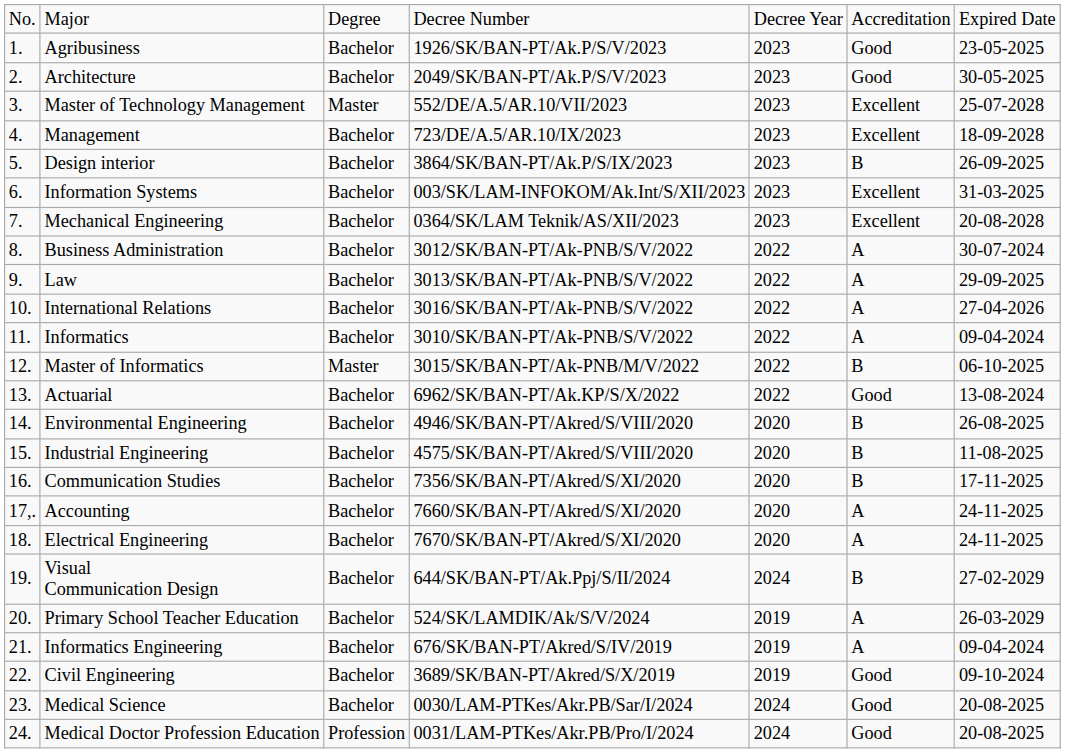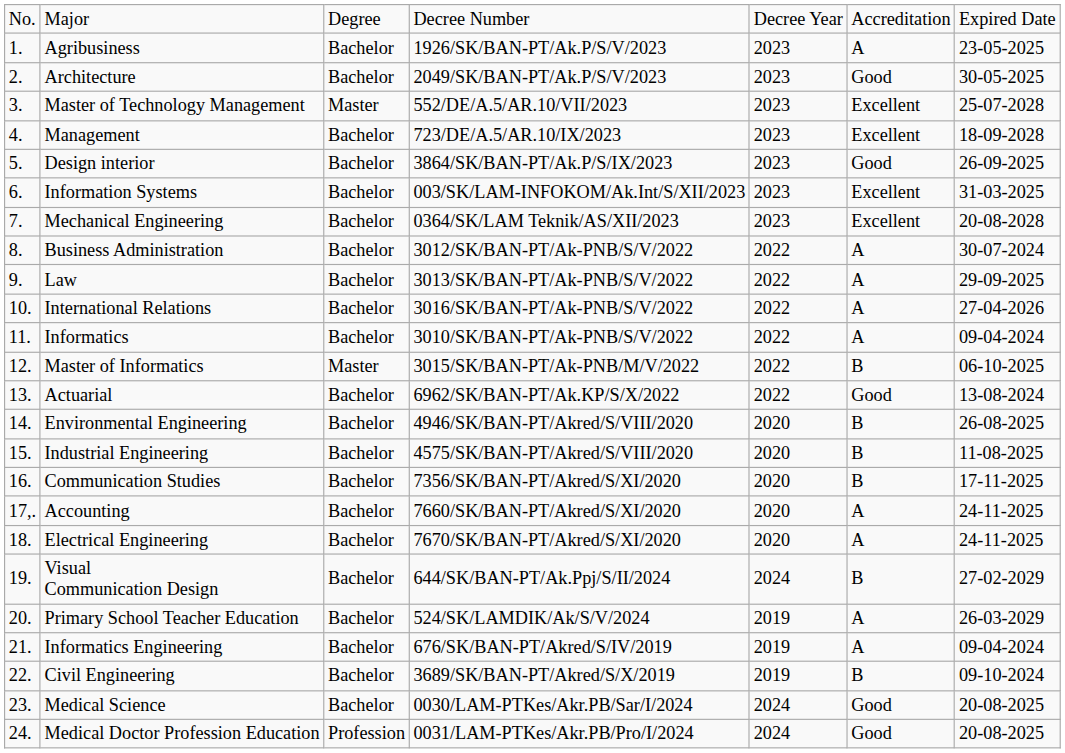 <table class="wikitable">
 <tr>
 <td>No.</td>
 <td>Major</td>
 <td>Degree</td>
 <td>Decree Number</td>
 <td>Decree Year</td>
 <td>Accreditation</td>
 <td>Expired Date</td>
 </tr>
 <tr>
 <td>1.</td>
 <td>Agribusiness</td>
 <td>Bachelor</td>
 <td>1926/SK/BAN-PT/Ak.P/S/V/2023</td>
 <td>2023</td>
-<td>Good</td>
+<td>A</td>
 <td>23-05-2025</td>
 </tr>
 <tr>
 <td>2.</td>
 <td>Architecture</td>
 <td>Bachelor</td>
 <td>2049/SK/BAN-PT/Ak.P/S/V/2023</td>
 <td>2023</td>
 <td>Good</td>
 <td>30-05-2025</td>
 </tr>
 <tr>
 <td>3.</td>
 <td>Master of Technology Management</td>
 <td>Master</td>
 <td>552/DE/A.5/AR.10/VII/2023</td>
 <td>2023</td>
 <td>Excellent</td>
 <td>25-07-2028</td>
 </tr>
 <tr>
 <td>4.</td>
 <td>Management</td>
 <td>Bachelor</td>
 <td>723/DE/A.5/AR.10/IX/2023</td>
 <td>2023</td>
 <td>Excellent</td>
 <td>18-09-2028</td>
 </tr>
 <tr>
 <td>5.</td>
 <td>Design interior</td>
 <td>Bachelor</td>
 <td>3864/SK/BAN-PT/Ak.P/S/IX/2023</td>
 <td>2023</td>
-<td>B</td>
+<td>Good</td>
 <td>26-09-2025</td>
 </tr>
 <tr>
 <td>6.</td>
 <td>Information Systems</td>
 <td>Bachelor</td>
 <td>003/SK/LAM-INFOKOM/Ak.Int/S/XII/2023</td>
 <td>2023</td>
 <td>Excellent</td>
 <td>31-03-2025</td>
 </tr>
 <tr>
 <td>7.</td>
 <td>Mechanical Engineering</td>
 <td>Bachelor</td>
 <td>0364/SK/LAM Teknik/AS/XII/2023</td>
 <td>2023</td>
 <td>Excellent</td>
 <td>20-08-2028</td>
 </tr>
 <tr>
 <td>8.</td>
 <td>Business Administration</td>
 <td>Bachelor</td>
 <td>3012/SK/BAN-PT/Ak-PNB/S/V/2022</td>
 <td>2022</td>
 <td>A</td>
 <td>30-07-2024</td>
 </tr>
 <tr>
 <td>9.</td>
 <td>Law</td>
 <td>Bachelor</td>
 <td>3013/SK/BAN-PT/Ak-PNB/S/V/2022</td>
 <td>2022</td>
 <td>A</td>
 <td>29-09-2025</td>
 </tr>
 <tr>
 <td>10.</td>
 <td>International Relations</td>
 <td>Bachelor</td>
 <td>3016/SK/BAN-PT/Ak-PNB/S/V/2022</td>
 <td>2022</td>
 <td>A</td>
 <td>27-04-2026</td>
 </tr>
 <tr>
 <td>11.</td>
 <td>Informatics</td>
 <td>Bachelor</td>
 <td>3010/SK/BAN-PT/Ak-PNB/S/V/2022</td>
 <td>2022</td>
 <td>A</td>
 <td>09-04-2024</td>
 </tr>
 <tr>
 <td>12.</td>
 <td>Master of Informatics</td>
 <td>Master</td>
 <td>3015/SK/BAN-PT/Ak-PNB/M/V/2022</td>
 <td>2022</td>
 <td>B</td>
 <td>06-10-2025</td>
 </tr>
 <tr>
 <td>13.</td>
 <td>Actuarial</td>
 <td>Bachelor</td>
 <td>6962/SK/BAN-PT/Ak.KP/S/X/2022</td>
 <td>2022</td>
 <td>Good</td>
 <td>13-08-2024</td>
 </tr>
 <tr>
 <td>14.</td>
 <td>Environmental Engineering</td>
 <td>Bachelor</td>
 <td>4946/SK/BAN-PT/Akred/S/VIII/2020</td>
 <td>2020</td>
 <td>B</td>
 <td>26-08-2025</td>
 </tr>
 <tr>
 <td>15.</td>
 <td>Industrial Engineering</td>
 <td>Bachelor</td>
 <td>4575/SK/BAN-PT/Akred/S/VIII/2020</td>
 <td>2020</td>
 <td>B</td>
 <td>11-08-2025</td>
 </tr>
 <tr>
 <td>16.</td>
 <td>Communication Studies</td>
 <td>Bachelor</td>
 <td>7356/SK/BAN-PT/Akred/S/XI/2020</td>
 <td>2020</td>
 <td>B</td>
 <td>17-11-2025</td>
 </tr>
 <tr>
 <td>17,.</td>
 <td>Accounting</td>
 <td>Bachelor</td>
 <td>7660/SK/BAN-PT/Akred/S/XI/2020</td>
 <td>2020</td>
 <td>A</td>
 <td>24-11-2025</td>
 </tr>
 <tr>
 <td>18.</td>
 <td>Electrical Engineering</td>
 <td>Bachelor</td>
 <td>7670/SK/BAN-PT/Akred/S/XI/2020</td>
 <td>2020</td>
 <td>A</td>
 <td>24-11-2025</td>
 </tr>
 <tr>
 <td>19.</td>
 <td>Visual<br>Communication Design</td>
 <td>Bachelor</td>
 <td>644/SK/BAN-PT/Ak.Ppj/S/II/2024</td>
 <td>2024</td>
 <td>B</td>
 <td>27-02-2029</td>
 </tr>
 <tr>
 <td>20.</td>
 <td>Primary School Teacher Education</td>
 <td>Bachelor</td>
 <td>524/SK/LAMDIK/Ak/S/V/2024</td>
 <td>2019</td>
 <td>A</td>
 <td>26-03-2029</td>
 </tr>
 <tr>
 <td>21.</td>
 <td>Informatics Engineering</td>
 <td>Bachelor</td>
 <td>676/SK/BAN-PT/Akred/S/IV/2019</td>
 <td>2019</td>
 <td>A</td>
 <td>09-04-2024</td>
 </tr>
 <tr>
 <td>22.</td>
 <td>Civil Engineering</td>
 <td>Bachelor</td>
 <td>3689/SK/BAN-PT/Akred/S/X/2019</td>
 <td>2019</td>
-<td>Good</td>
+<td>B</td>
 <td>09-10-2024</td>
 </tr>
 <tr>
 <td>23.</td>
 <td>Medical Science</td>
 <td>Bachelor</td>
 <td>0030/LAM-PTKes/Akr.PB/Sar/I/2024</td>
 <td>2024</td>
 <td>Good</td>
 <td>20-08-2025</td>
 </tr>
 <tr>
 <td>24.</td>
 <td>Medical Doctor Profession Education</td>
 <td>Profession</td>
 <td>0031/LAM-PTKes/Akr.PB/Pro/I/2024</td>
 <td>2024</td>
 <td>Good</td>
 <td>20-08-2025</td>
 </tr>
 </table>
